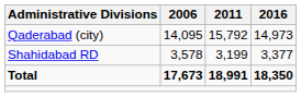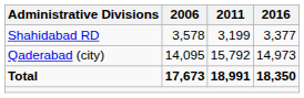 <table class="wikitable">
 <tr>
 <th>Administrative Divisions</th>
 <th>2006</th>
 <th>2011</th>
 <th>2016</th>
 </tr>
 <tr>
+<td><a href='#'>Shahidabad RD</a></td>
+<td style="text-align: right;">3,578</td>
+<td style="text-align: right;">3,199</td>
+<td style="text-align: right;">3,377</td>
+</tr>
+<tr>
 <td><a href='#'>Qaderabad</a> (city)</td>
 <td style="text-align: right;">14,095</td>
 <td style="text-align: right;">15,792</td>
 <td style="text-align: right;">14,973</td>
-</tr>
-<tr>
-<td><a href='#'>Shahidabad RD</a></td>
-<td style="text-align: right;">3,578</td>
-<td style="text-align: right;">3,199</td>
-<td style="text-align: right;">3,377</td>
 </tr>
 <tr>
 <td><strong>Total</strong></td>
 <td style="text-align: right;"><strong>17,673</strong></td>
 <td style="text-align: right;"><strong>18,991</strong></td>
 <td style="text-align: right;"><strong>18,350</strong></td>
 </tr>
 <tr>
 <td colspan=4></td>
 </tr>
 </table>
